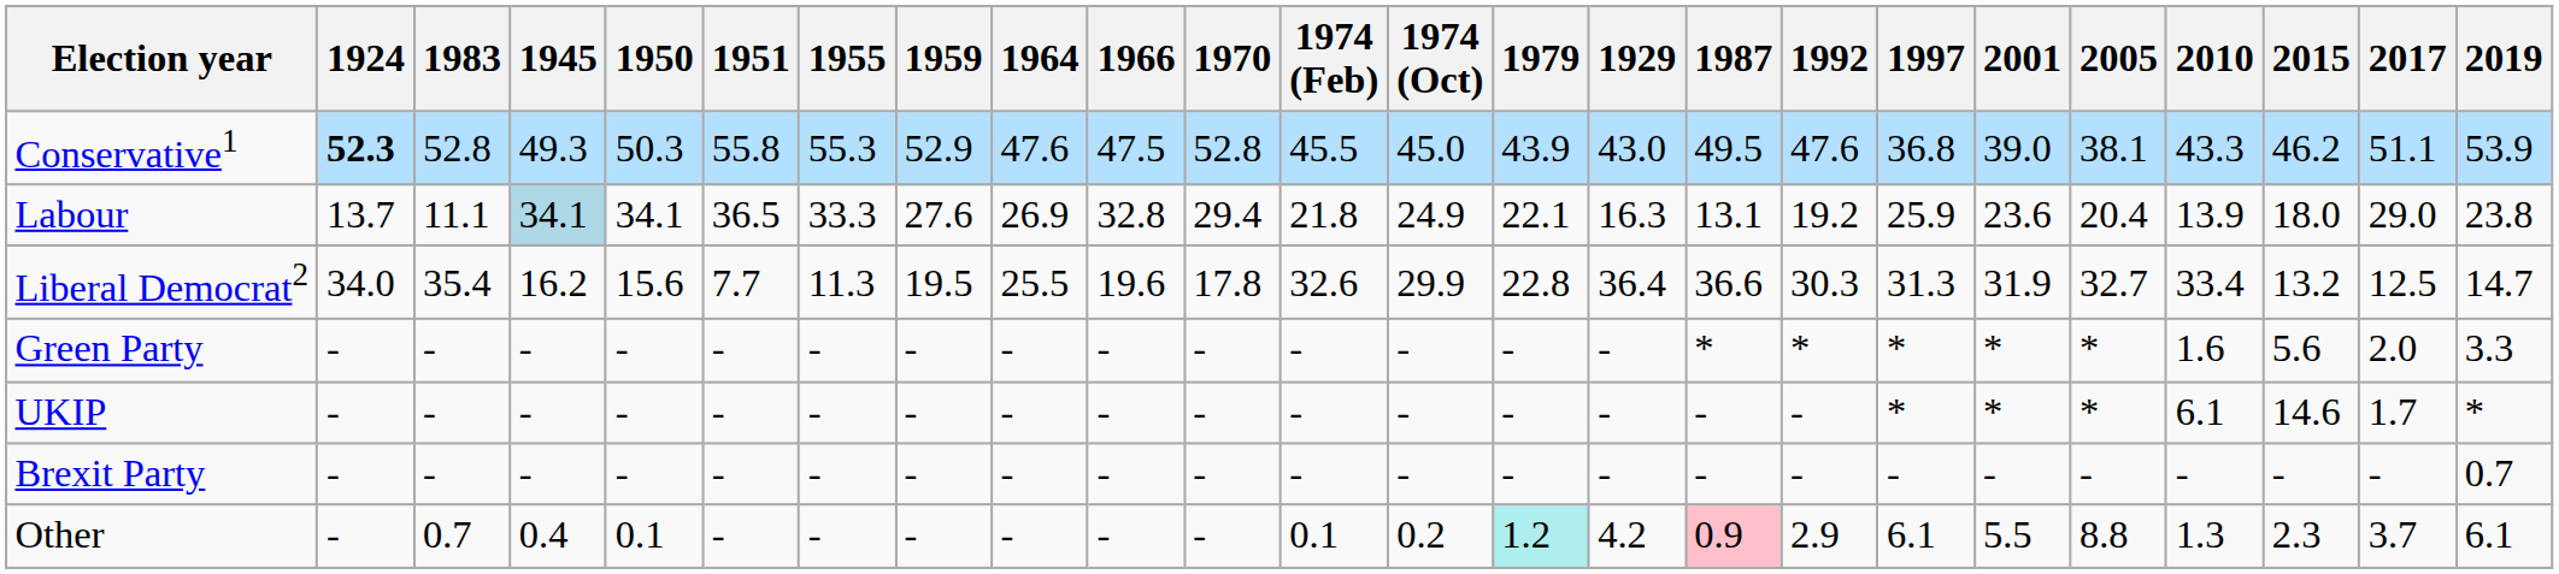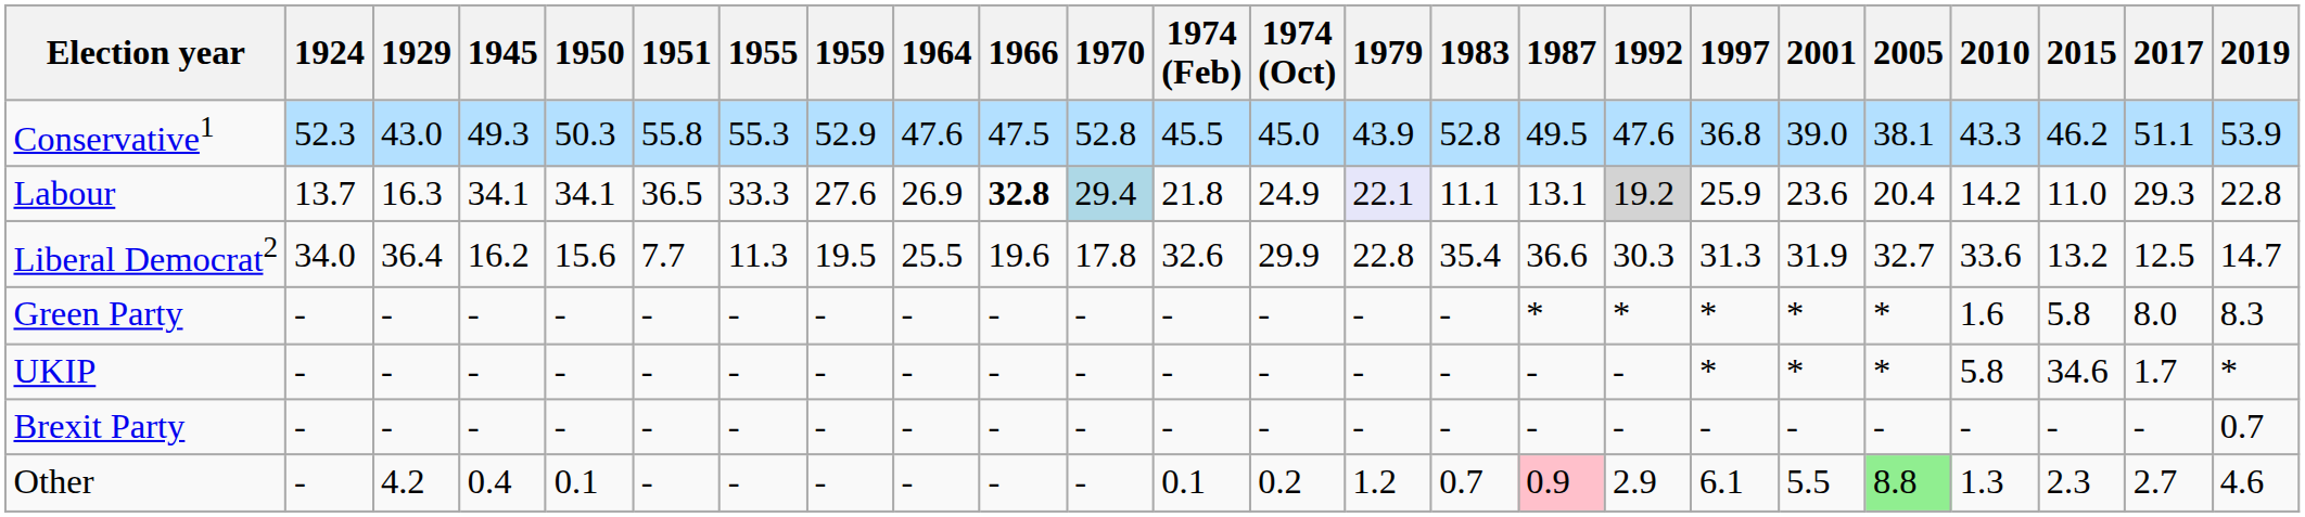 <table class="wikitable">
 <tr>
 <th>Election year</th>
 <th>1924</th>
-<th>1983</th>
+<th>1929</th>
 <th>1945</th>
 <th>1950</th>
 <th>1951</th>
 <th>1955</th>
 <th>1959</th>
 <th>1964</th>
 <th>1966</th>
 <th>1970</th>
 <th>1974<br>(Feb)</th>
 <th>1974<br>(Oct)</th>
 <th>1979</th>
-<th>1929</th>
+<th>1983</th>
 <th>1987</th>
 <th>1992</th>
 <th>1997</th>
 <th>2001</th>
 <th>2005</th>
 <th>2010</th>
 <th>2015</th>
 <th>2017</th>
 <th>2019</th>
 </tr>
 <tr>
 <td><a href='#'>Conservative</a><sup>1</sup></td>
-<td style="background:#B3E0FF"><strong>52.3</strong></td>
-<td style="background:#B3E0FF">52.8</td>
+<td style="background:#B3E0FF">52.3</td>
+<td style="background:#B3E0FF">43.0</td>
 <td style="background:#B3E0FF">49.3</td>
 <td style="background:#B3E0FF">50.3</td>
 <td style="background:#B3E0FF">55.8</td>
 <td style="background:#B3E0FF">55.3</td>
 <td style="background:#B3E0FF">52.9</td>
 <td style="background:#B3E0FF">47.6</td>
 <td style="background:#B3E0FF">47.5</td>
 <td style="background:#B3E0FF">52.8</td>
 <td style="background:#B3E0FF">45.5</td>
 <td style="background:#B3E0FF">45.0</td>
 <td style="background:#B3E0FF">43.9</td>
-<td style="background:#B3E0FF">43.0</td>
+<td style="background:#B3E0FF">52.8</td>
 <td style="background:#B3E0FF">49.5</td>
 <td style="background:#B3E0FF">47.6</td>
 <td style="background:#B3E0FF">36.8</td>
 <td style="background:#B3E0FF">39.0</td>
 <td style="background:#B3E0FF">38.1</td>
 <td style="background:#B3E0FF">43.3</td>
 <td style="background:#B3E0FF">46.2</td>
 <td style="background:#B3E0FF">51.1</td>
 <td style="background:#B3E0FF">53.9</td>
 </tr>
 <tr>
 <td><a href='#'>Labour</a></td>
 <td>13.7</td>
-<td>11.1</td>
-<td style="background: lightblue;">34.1</td>
+<td>16.3</td>
+<td>34.1</td>
 <td>34.1</td>
 <td>36.5</td>
 <td>33.3</td>
 <td>27.6</td>
 <td>26.9</td>
-<td>32.8</td>
-<td>29.4</td>
+<td><strong>32.8</strong></td>
+<td style="background: lightblue;">29.4</td>
 <td>21.8</td>
 <td>24.9</td>
-<td>22.1</td>
-<td>16.3</td>
+<td style="background: lavender;">22.1</td>
+<td>11.1</td>
 <td>13.1</td>
-<td>19.2</td>
+<td style="background: lightgrey;">19.2</td>
 <td>25.9</td>
 <td>23.6</td>
 <td>20.4</td>
-<td>13.9</td>
-<td>18.0</td>
-<td>29.0</td>
-<td>23.8</td>
+<td>14.2</td>
+<td>11.0</td>
+<td>29.3</td>
+<td>22.8</td>
 </tr>
 <tr>
 <td><a href='#'>Liberal Democrat</a><sup>2</sup></td>
 <td>34.0</td>
-<td>35.4</td>
+<td>36.4</td>
 <td>16.2</td>
 <td>15.6</td>
 <td>7.7</td>
 <td>11.3</td>
 <td>19.5</td>
 <td>25.5</td>
 <td>19.6</td>
 <td>17.8</td>
 <td>32.6</td>
 <td>29.9</td>
 <td>22.8</td>
-<td>36.4</td>
+<td>35.4</td>
 <td>36.6</td>
 <td>30.3</td>
 <td>31.3</td>
 <td>31.9</td>
 <td>32.7</td>
-<td>33.4</td>
+<td>33.6</td>
 <td>13.2</td>
 <td>12.5</td>
 <td>14.7</td>
 </tr>
 <tr>
 <td><a href='#'>Green Party</a></td>
 <td>-</td>
 <td>-</td>
 <td>-</td>
 <td>-</td>
 <td>-</td>
 <td>-</td>
 <td>-</td>
 <td>-</td>
 <td>-</td>
 <td>-</td>
 <td>-</td>
 <td>-</td>
 <td>-</td>
 <td>-</td>
 <td>*</td>
 <td>*</td>
 <td>*</td>
 <td>*</td>
 <td>*</td>
 <td>1.6</td>
-<td>5.6</td>
-<td>2.0</td>
-<td>3.3</td>
+<td>5.8</td>
+<td>8.0</td>
+<td>8.3</td>
 </tr>
 <tr>
 <td><a href='#'>UKIP</a></td>
 <td>-</td>
 <td>-</td>
 <td>-</td>
 <td>-</td>
 <td>-</td>
 <td>-</td>
 <td>-</td>
 <td>-</td>
 <td>-</td>
 <td>-</td>
 <td>-</td>
 <td>-</td>
 <td>-</td>
 <td>-</td>
 <td>-</td>
 <td>-</td>
 <td>*</td>
 <td>*</td>
 <td>*</td>
-<td>6.1</td>
-<td>14.6</td>
+<td>5.8</td>
+<td>34.6</td>
 <td>1.7</td>
 <td>*</td>
 </tr>
 <tr>
 <td><a href='#'>Brexit Party</a></td>
 <td>-</td>
 <td>-</td>
 <td>-</td>
 <td>-</td>
 <td>-</td>
 <td>-</td>
 <td>-</td>
 <td>-</td>
 <td>-</td>
 <td>-</td>
 <td>-</td>
 <td>-</td>
 <td>-</td>
 <td>-</td>
 <td>-</td>
 <td>-</td>
 <td>-</td>
 <td>-</td>
 <td>-</td>
 <td>-</td>
 <td>-</td>
 <td>-</td>
 <td>0.7</td>
 </tr>
 <tr>
 <td>Other</td>
 <td>-</td>
-<td>0.7</td>
+<td>4.2</td>
 <td>0.4</td>
 <td>0.1</td>
 <td>-</td>
 <td>-</td>
 <td>-</td>
 <td>-</td>
 <td>-</td>
 <td>-</td>
 <td>0.1</td>
 <td>0.2</td>
-<td style="background: paleturquoise;">1.2</td>
-<td>4.2</td>
+<td>1.2</td>
+<td>0.7</td>
 <td style="background: pink;">0.9</td>
 <td>2.9</td>
 <td>6.1</td>
 <td>5.5</td>
-<td>8.8</td>
+<td style="background: lightgreen;">8.8</td>
 <td>1.3</td>
 <td>2.3</td>
-<td>3.7</td>
-<td>6.1</td>
+<td>2.7</td>
+<td>4.6</td>
 </tr>
 </table>
